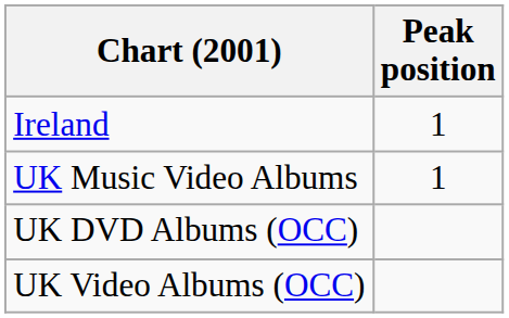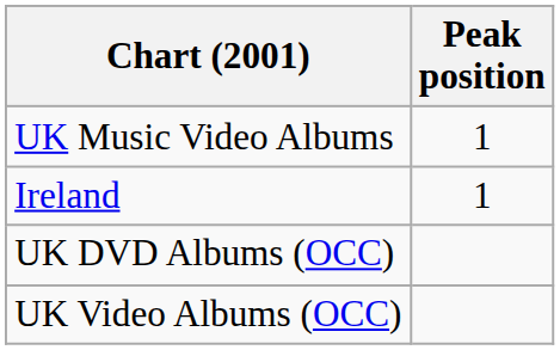 <table Class="wikitable">
 <tr>
 <th style="text-align:center;">Chart (2001)</th>
 <th style="text-align:center;">Peak<br>position</th>
 </tr>
 <tr>
-<td><a href='#'>Ireland</a></td>
+<td><a href='#'>UK</a> Music Video Albums</td>
 <td style="text-align:center;">1</td>
 </tr>
 <tr>
-<td><a href='#'>UK</a> Music Video Albums</td>
+<td><a href='#'>Ireland</a></td>
 <td style="text-align:center;">1</td>
 </tr>
 <tr>
 <td>UK DVD Albums (<a href='#'>OCC</a>)</td>
 <td></td>
 </tr>
 <tr>
 <td>UK Video Albums (<a href='#'>OCC</a>)</td>
 <td></td>
 </tr>
 </table>
